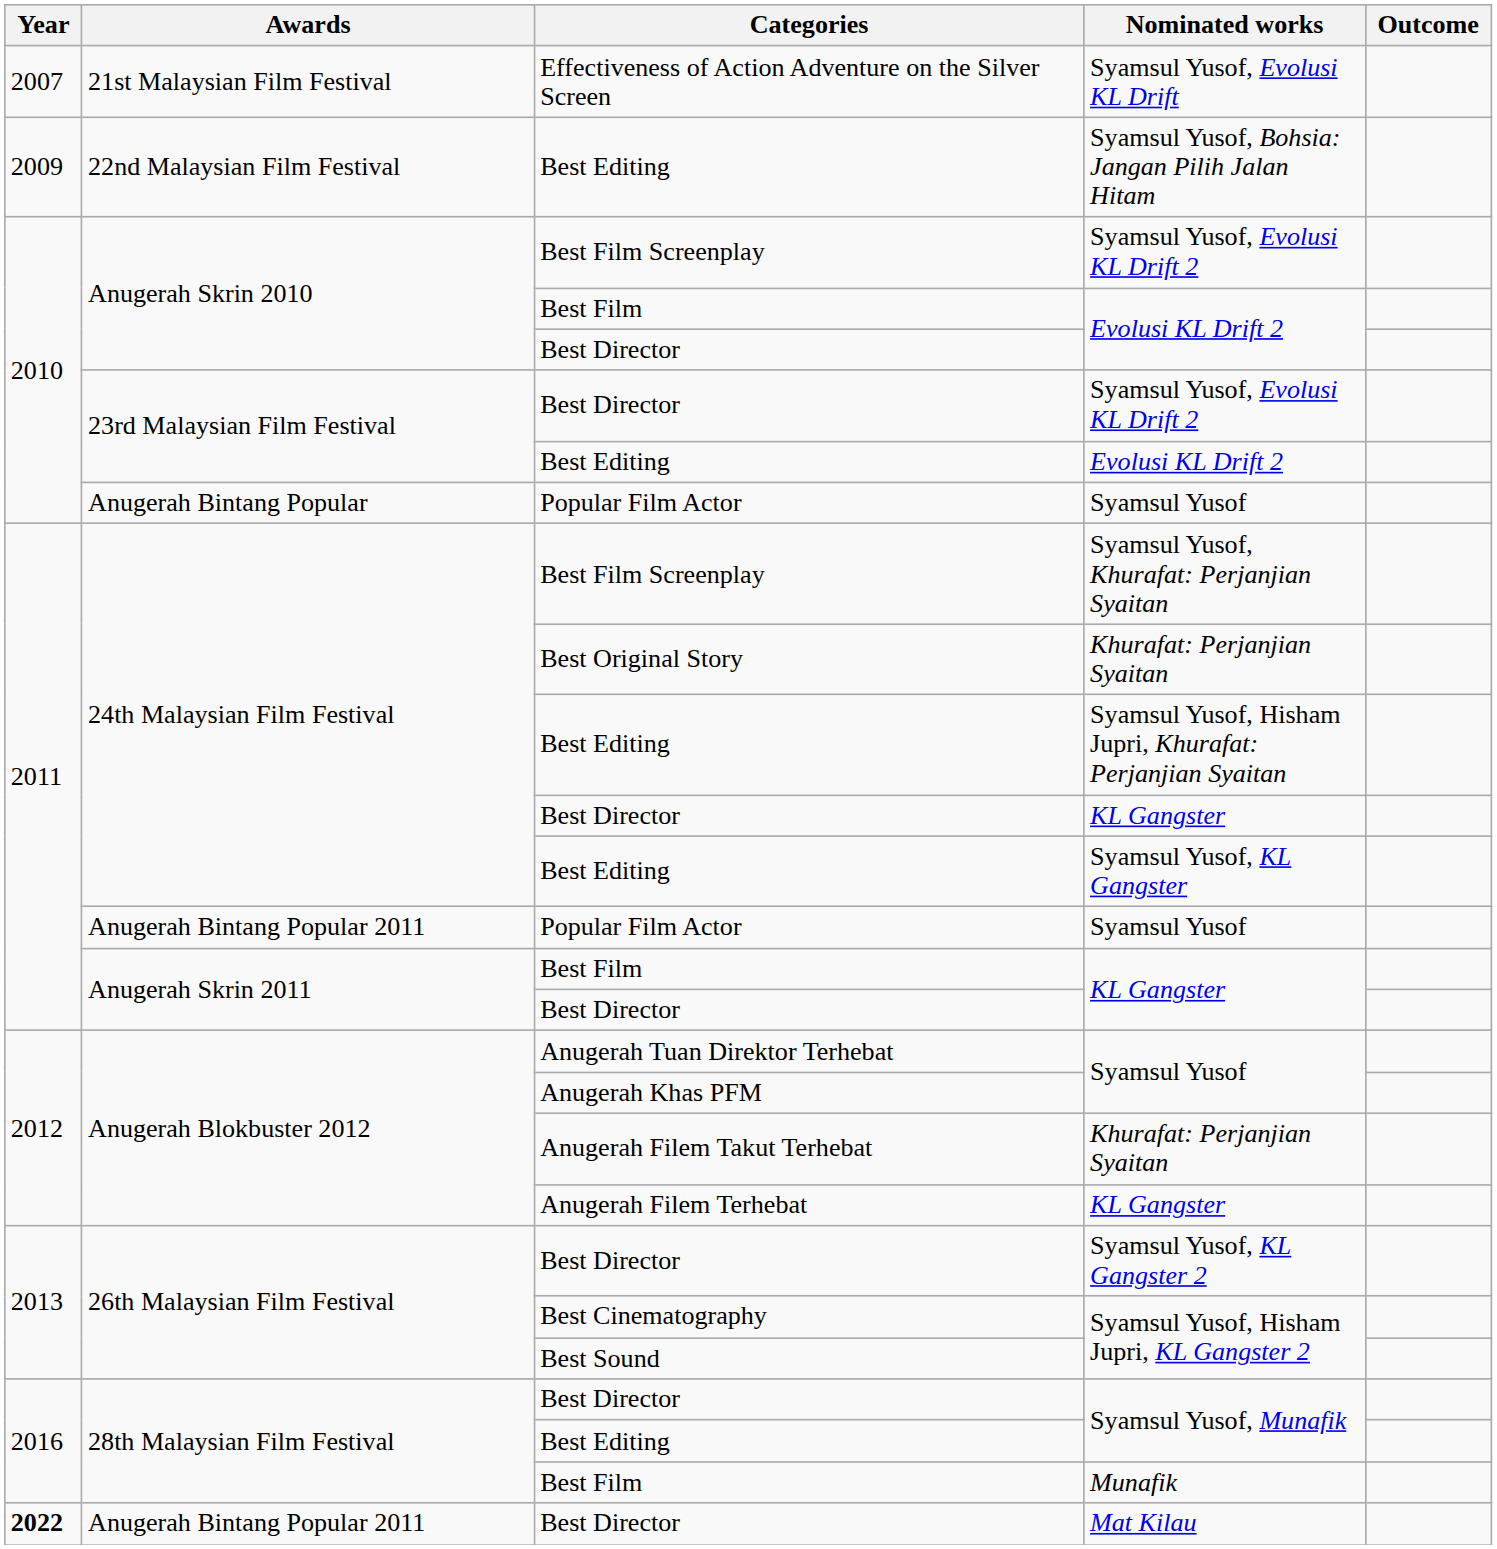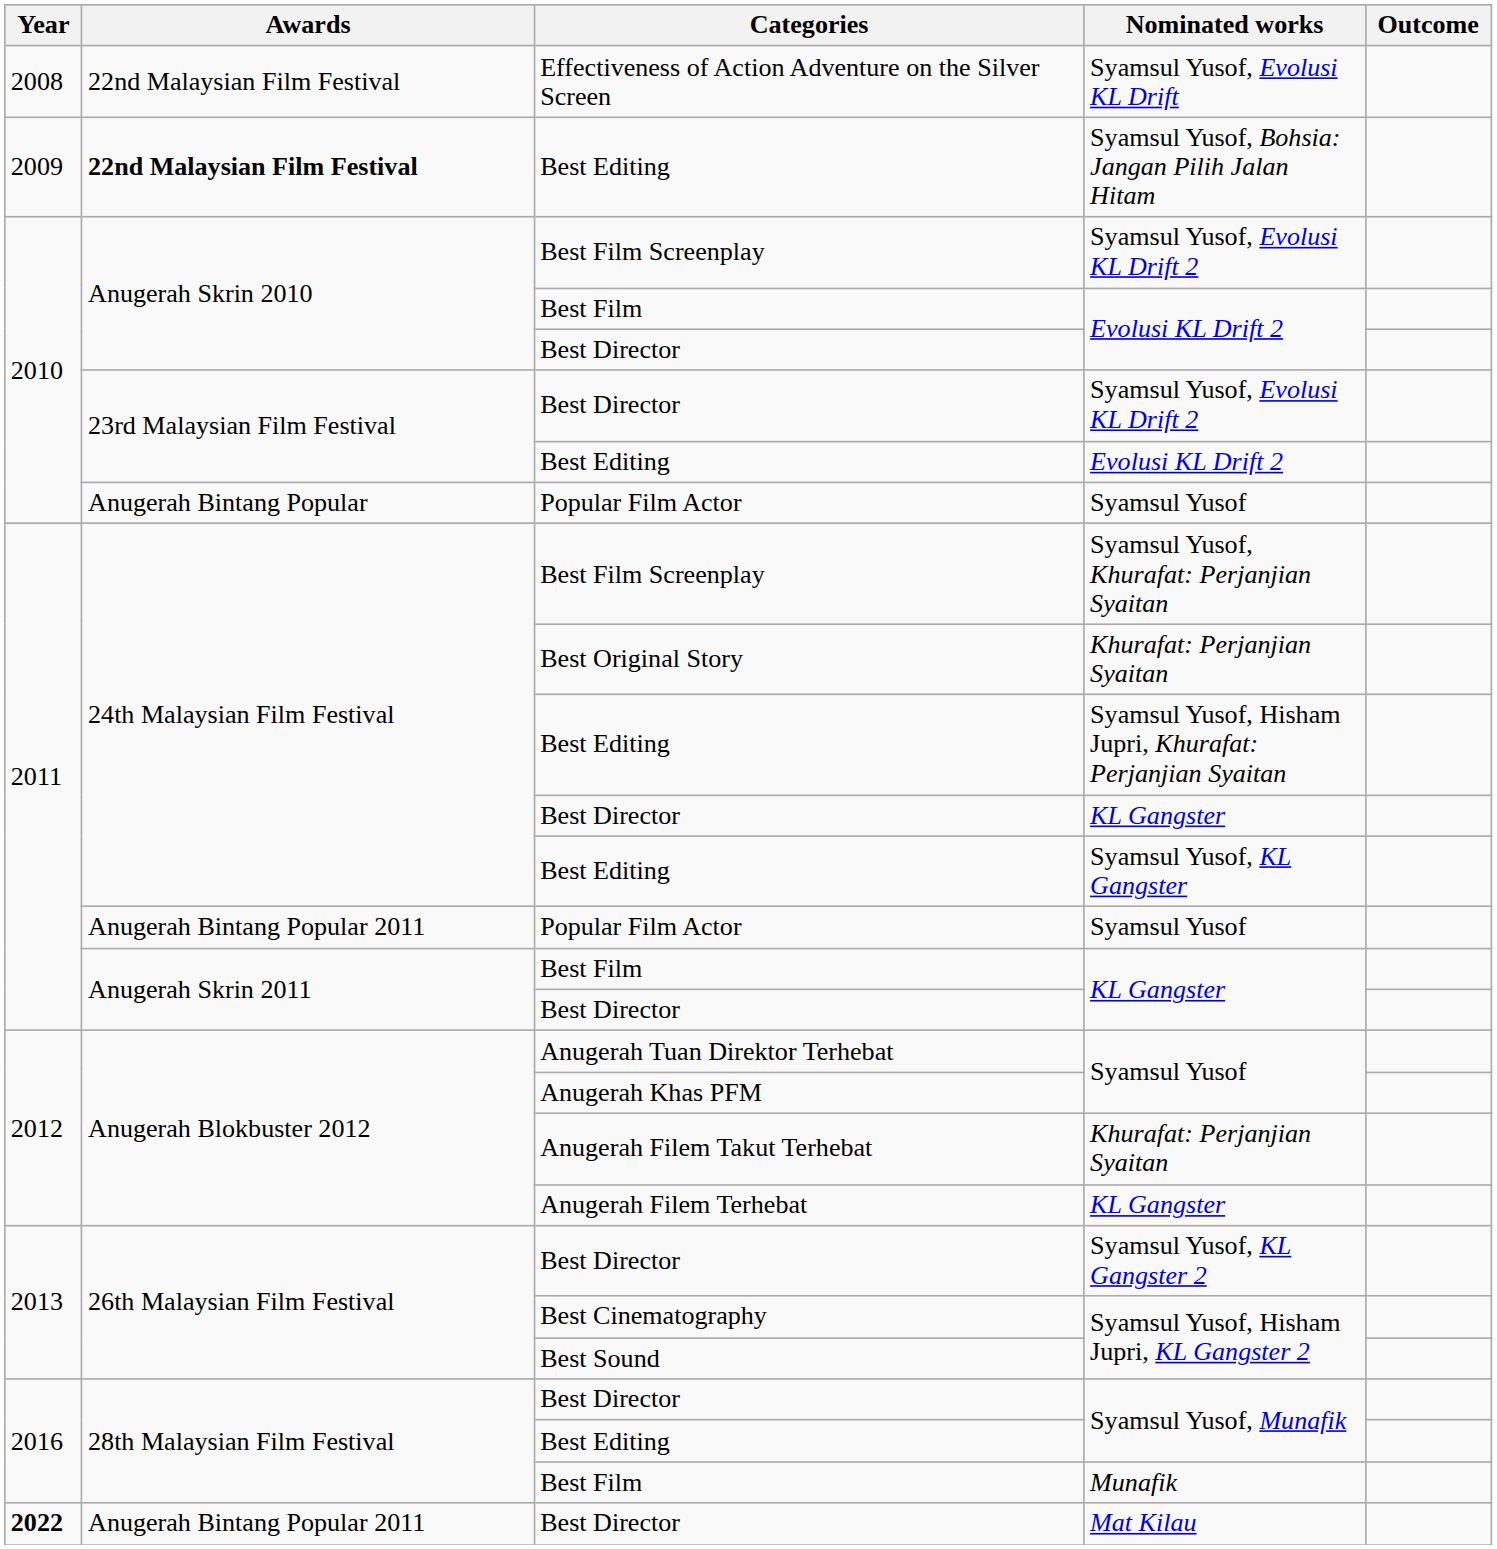 <table class="wikitable">
 <tr>
 <th width=40>Year</th>
 <th width=270>Awards</th>
 <th width=330>Categories</th>
 <th width=165>Nominated works</th>
 <th width=70>Outcome</th>
 </tr>
 <tr>
-<td>2007</td>
-<td>21st Malaysian Film Festival</td>
+<td>2008</td>
+<td>22nd Malaysian Film Festival</td>
 <td>Effectiveness of Action Adventure on the Silver Screen</td>
 <td>Syamsul Yusof, <em><a href='#'>Evolusi KL Drift</a></em></td>
 <td></td>
 </tr>
 <tr>
 <td>2009</td>
-<td>22nd Malaysian Film Festival</td>
+<td><strong>22nd Malaysian Film Festival</strong></td>
 <td>Best Editing</td>
 <td>Syamsul Yusof, <em>Bohsia: Jangan Pilih Jalan Hitam</em></td>
 <td></td>
 </tr>
 <tr>
 <td rowspan="6">2010</td>
 <td rowspan="3">Anugerah Skrin 2010</td>
 <td>Best Film Screenplay</td>
 <td>Syamsul Yusof, <em><a href='#'>Evolusi KL Drift 2</a></em></td>
 <td></td>
 </tr>
 <tr>
 <td>Best Film</td>
 <td rowspan="2"><em><a href='#'>Evolusi KL Drift 2</a></em></td>
 <td></td>
 </tr>
 <tr>
 <td>Best Director</td>
 <td></td>
 </tr>
 <tr>
 <td rowspan="2">23rd Malaysian Film Festival</td>
 <td>Best Director</td>
 <td>Syamsul Yusof, <em><a href='#'>Evolusi KL Drift 2</a></em></td>
 <td></td>
 </tr>
 <tr>
 <td>Best Editing</td>
 <td><em><a href='#'>Evolusi KL Drift 2</a></em></td>
 <td></td>
 </tr>
 <tr>
 <td>Anugerah Bintang Popular</td>
 <td>Popular Film Actor</td>
 <td>Syamsul Yusof</td>
 <td></td>
 </tr>
 <tr>
 <td rowspan="8">2011</td>
 <td rowspan="5">24th Malaysian Film Festival</td>
 <td>Best Film Screenplay</td>
 <td>Syamsul Yusof, <em>Khurafat: Perjanjian Syaitan</em></td>
 <td></td>
 </tr>
 <tr>
 <td>Best Original Story</td>
 <td><em>Khurafat: Perjanjian Syaitan</em></td>
 <td></td>
 </tr>
 <tr>
 <td>Best Editing</td>
 <td>Syamsul Yusof, Hisham Jupri, <em>Khurafat: Perjanjian Syaitan</em></td>
 <td></td>
 </tr>
 <tr>
 <td>Best Director</td>
 <td><em><a href='#'>KL Gangster</a></em></td>
 <td></td>
 </tr>
 <tr>
 <td>Best Editing</td>
 <td>Syamsul Yusof, <em><a href='#'>KL Gangster</a></em></td>
 <td></td>
 </tr>
 <tr>
 <td>Anugerah Bintang Popular 2011</td>
 <td>Popular Film Actor</td>
 <td>Syamsul Yusof</td>
 <td></td>
 </tr>
 <tr>
 <td rowspan="2">Anugerah Skrin 2011</td>
 <td>Best Film</td>
 <td rowspan="2"><em><a href='#'>KL Gangster</a></em></td>
 <td></td>
 </tr>
 <tr>
 <td>Best Director</td>
 <td></td>
 </tr>
 <tr>
 <td rowspan="4">2012</td>
 <td rowspan="4">Anugerah Blokbuster 2012</td>
 <td>Anugerah Tuan Direktor Terhebat</td>
 <td rowspan="2">Syamsul Yusof</td>
 <td></td>
 </tr>
 <tr>
 <td>Anugerah Khas PFM</td>
 <td></td>
 </tr>
 <tr>
 <td>Anugerah Filem Takut Terhebat</td>
 <td><em>Khurafat: Perjanjian Syaitan</em></td>
 <td></td>
 </tr>
 <tr>
 <td>Anugerah Filem Terhebat</td>
 <td><em><a href='#'>KL Gangster</a></em></td>
 <td></td>
 </tr>
 <tr>
 <td rowspan="3">2013</td>
 <td rowspan="3">26th Malaysian Film Festival</td>
 <td>Best Director</td>
 <td>Syamsul Yusof, <em><a href='#'>KL Gangster 2</a></em></td>
 <td></td>
 </tr>
 <tr>
 <td>Best Cinematography</td>
 <td rowspan="2">Syamsul Yusof, Hisham Jupri, <em><a href='#'>KL Gangster 2</a></em></td>
 <td></td>
 </tr>
 <tr>
 <td>Best Sound</td>
 <td></td>
 </tr>
 <tr>
 <td rowspan="3">2016</td>
 <td rowspan="3">28th Malaysian Film Festival</td>
 <td>Best Director</td>
 <td rowspan="2">Syamsul Yusof, <em><a href='#'>Munafik</a></em></td>
 <td></td>
 </tr>
 <tr>
 <td>Best Editing</td>
 <td></td>
 </tr>
 <tr>
 <td>Best Film</td>
 <td><em>Munafik</em></td>
 <td></td>
 </tr>
 <tr>
 <td><strong>2022</strong></td>
 <td>Anugerah Bintang Popular 2011</td>
 <td>Best Director</td>
 <td><em><a href='#'>Mat Kilau</a></em></td>
 <td></td>
 </tr>
 </table>
